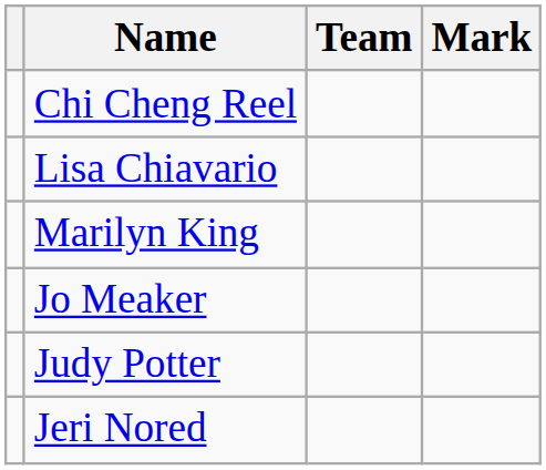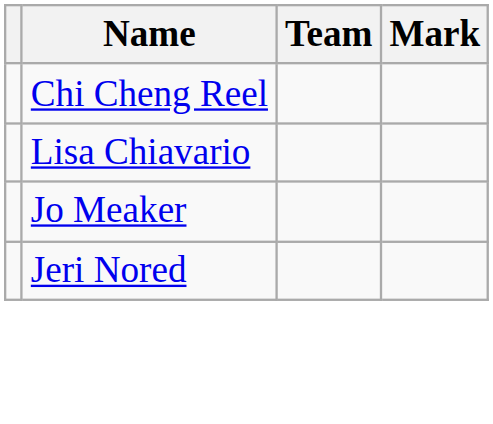 <table class=wikitable>
 <tr>
 <th></th>
 <th>Name</th>
 <th>Team</th>
 <th>Mark</th>
 </tr>
 <tr>
 <td></td>
 <td><a href='#'>Chi Cheng Reel</a></td>
 <td></td>
 <td></td>
 </tr>
 <tr>
 <td></td>
 <td><a href='#'>Lisa Chiavario</a></td>
 <td></td>
 <td></td>
 </tr>
 <tr>
 <td></td>
-<td><a href='#'>Marilyn King</a></td>
-<td></td>
-<td></td>
-</tr>
-<tr>
-<td></td>
 <td><a href='#'>Jo Meaker</a></td>
-<td></td>
-<td></td>
-</tr>
-<tr>
-<td></td>
-<td><a href='#'>Judy Potter</a></td>
 <td></td>
 <td></td>
 </tr>
 <tr>
 <td></td>
 <td><a href='#'>Jeri Nored</a></td>
 <td></td>
 <td></td>
 </tr>
 </table>
